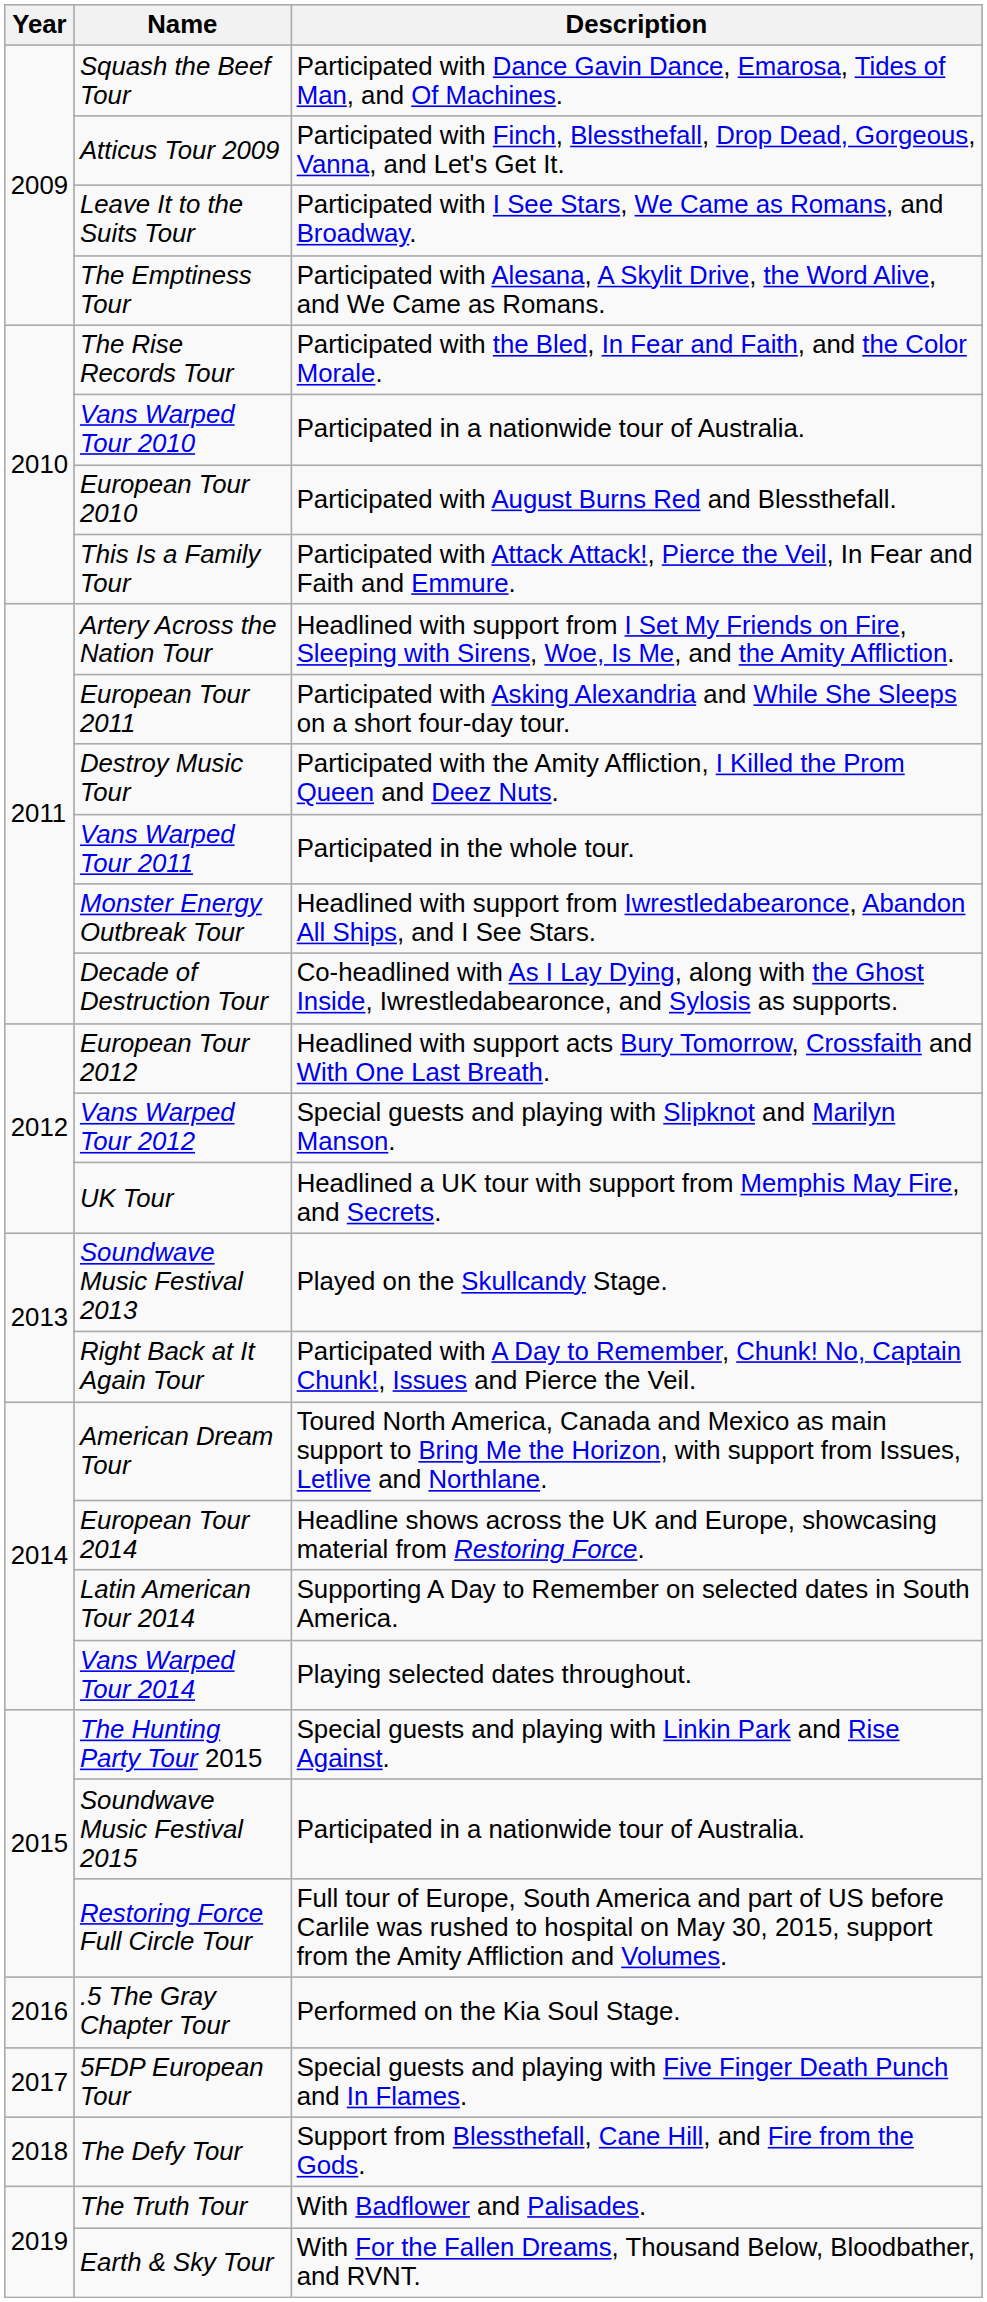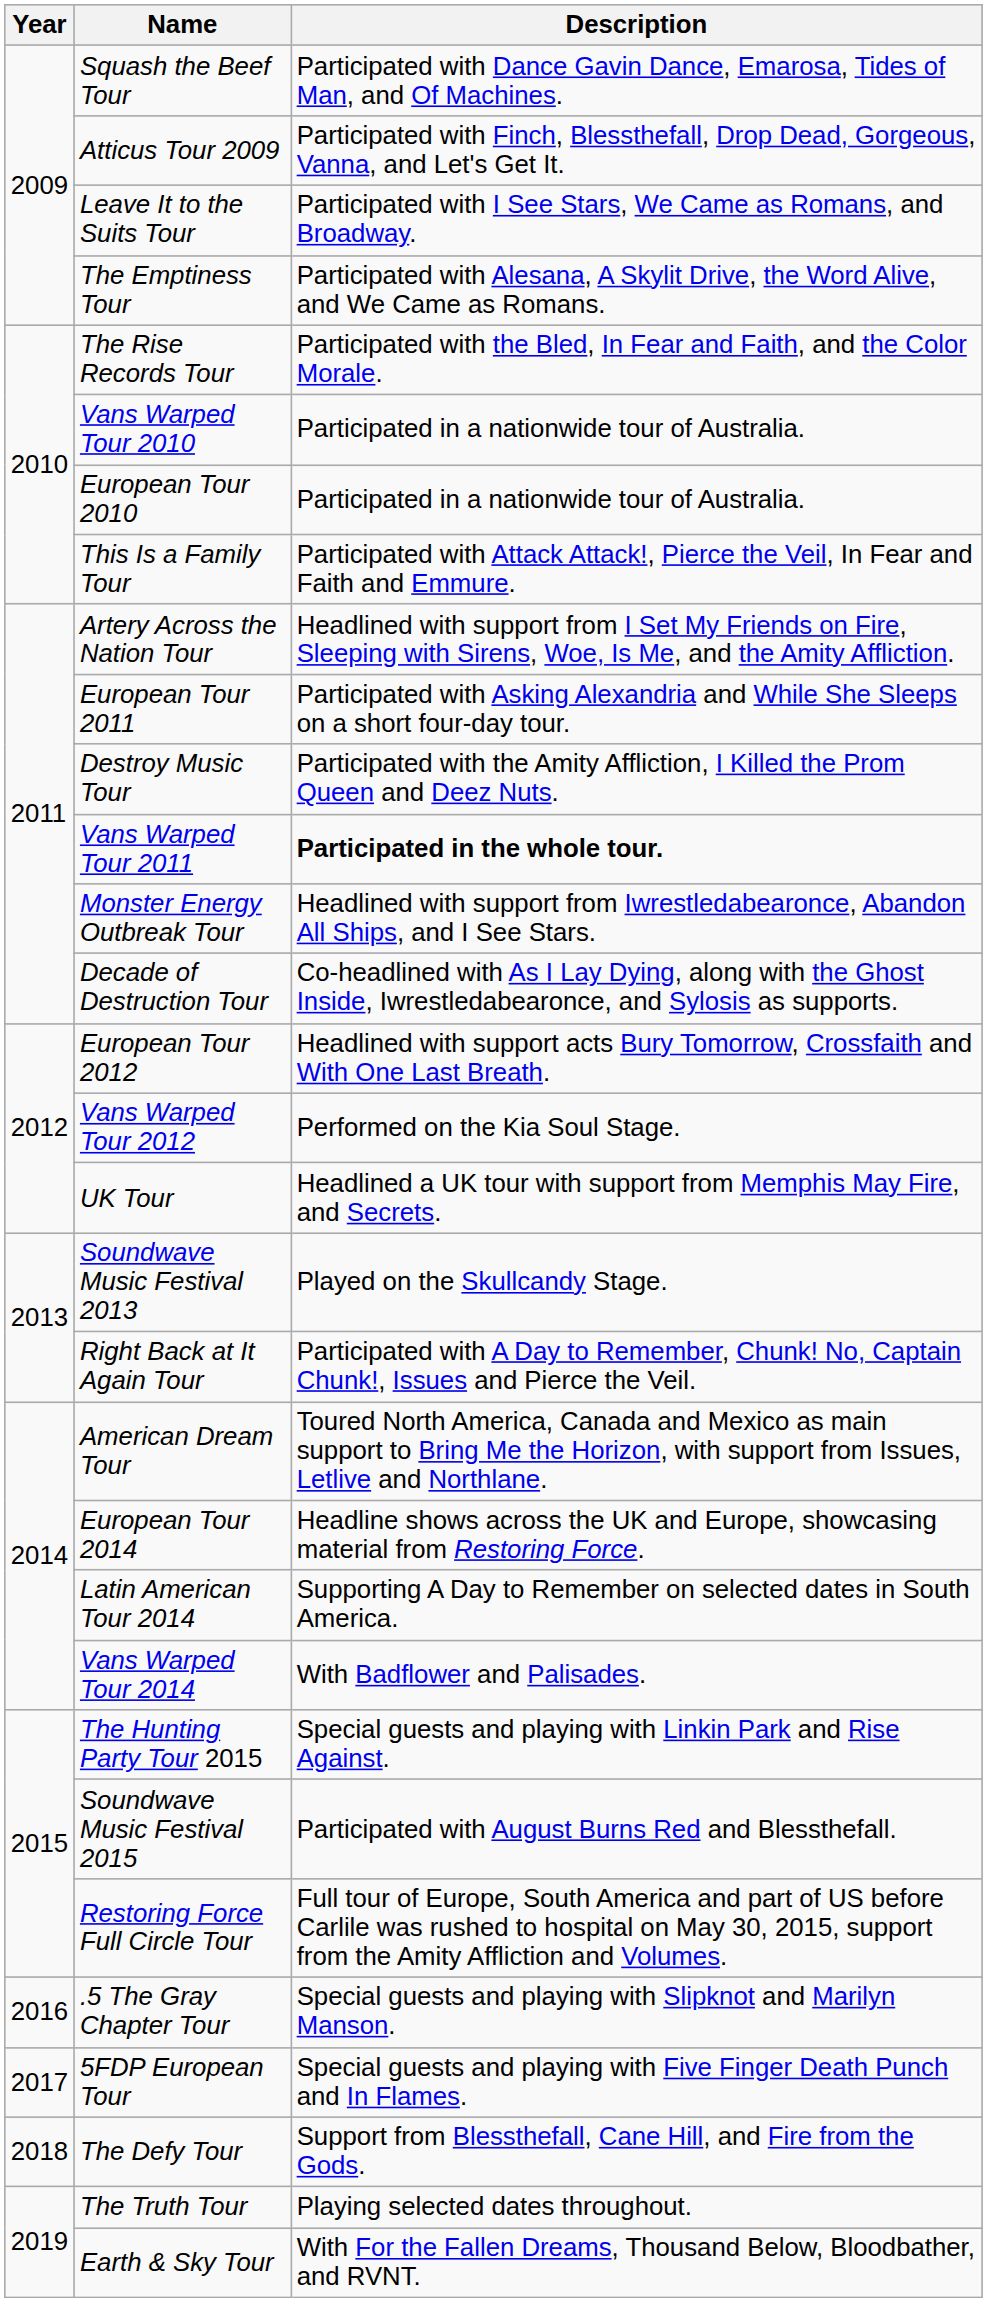 <table class="wikitable">
 <tr>
 <th>Year</th>
 <th>Name</th>
 <th>Description</th>
 </tr>
 <tr>
 <td rowspan=4>2009</td>
 <td><em>Squash the Beef Tour</em></td>
 <td>Participated with <a href='#'>Dance Gavin Dance</a>, <a href='#'>Emarosa</a>, <a href='#'>Tides of Man</a>, and <a href='#'>Of Machines</a>.</td>
 </tr>
 <tr>
 <td><em>Atticus Tour 2009</em></td>
 <td>Participated with <a href='#'>Finch</a>, <a href='#'>Blessthefall</a>, <a href='#'>Drop Dead, Gorgeous</a>, <a href='#'>Vanna</a>, and Let's Get It.</td>
 </tr>
 <tr>
 <td><em>Leave It to the Suits Tour</em></td>
 <td>Participated with <a href='#'>I See Stars</a>, <a href='#'>We Came as Romans</a>, and <a href='#'>Broadway</a>.</td>
 </tr>
 <tr>
 <td><em>The Emptiness Tour</em></td>
 <td>Participated with <a href='#'>Alesana</a>, <a href='#'>A Skylit Drive</a>, <a href='#'>the Word Alive</a>, and We Came as Romans.</td>
 </tr>
 <tr>
 <td rowspan=4>2010</td>
 <td><em>The Rise Records Tour</em></td>
 <td>Participated with <a href='#'>the Bled</a>, <a href='#'>In Fear and Faith</a>, and <a href='#'>the Color Morale</a>.</td>
 </tr>
 <tr>
 <td><em><a href='#'>Vans Warped Tour 2010</a></em></td>
 <td>Participated in a nationwide tour of Australia.</td>
 </tr>
 <tr>
 <td><em>European Tour 2010</em></td>
-<td>Participated with <a href='#'>August Burns Red</a> and Blessthefall.</td>
+<td>Participated in a nationwide tour of Australia.</td>
 </tr>
 <tr>
 <td><em>This Is a Family Tour</em></td>
 <td>Participated with <a href='#'>Attack Attack!</a>, <a href='#'>Pierce the Veil</a>, In Fear and Faith and <a href='#'>Emmure</a>.</td>
 </tr>
 <tr>
 <td rowspan=6>2011</td>
 <td><em>Artery Across the Nation Tour</em></td>
 <td>Headlined with support from <a href='#'>I Set My Friends on Fire</a>, <a href='#'>Sleeping with Sirens</a>, <a href='#'>Woe, Is Me</a>, and <a href='#'>the Amity Affliction</a>.</td>
 </tr>
 <tr>
 <td><em>European Tour 2011</em></td>
 <td>Participated with <a href='#'>Asking Alexandria</a> and <a href='#'>While She Sleeps</a> on a short four-day tour.</td>
 </tr>
 <tr>
 <td><em>Destroy Music Tour</em></td>
 <td>Participated with the Amity Affliction, <a href='#'>I Killed the Prom Queen</a> and <a href='#'>Deez Nuts</a>.</td>
 </tr>
 <tr>
 <td><em><a href='#'>Vans Warped Tour 2011</a></em></td>
-<td>Participated in the whole tour.</td>
+<td><strong>Participated in the whole tour.</strong></td>
 </tr>
 <tr>
 <td><em><a href='#'>Monster Energy</a> Outbreak Tour</em></td>
 <td>Headlined with support from <a href='#'>Iwrestledabearonce</a>, <a href='#'>Abandon All Ships</a>, and I See Stars.</td>
 </tr>
 <tr>
 <td><em>Decade of Destruction Tour</em></td>
 <td>Co-headlined with <a href='#'>As I Lay Dying</a>, along with <a href='#'>the Ghost Inside</a>, Iwrestledabearonce, and <a href='#'>Sylosis</a> as supports.</td>
 </tr>
 <tr>
 <td rowspan=3>2012</td>
 <td><em>European Tour 2012</em></td>
 <td>Headlined with support acts <a href='#'>Bury Tomorrow</a>, <a href='#'>Crossfaith</a> and <a href='#'>With One Last Breath</a>.</td>
 </tr>
 <tr>
 <td><em><a href='#'>Vans Warped Tour 2012</a></em></td>
-<td>Special guests and playing with <a href='#'>Slipknot</a> and <a href='#'>Marilyn Manson</a>.</td>
+<td>Performed on the Kia Soul Stage.</td>
 </tr>
 <tr>
 <td><em>UK Tour</em></td>
 <td>Headlined a UK tour with support from <a href='#'>Memphis May Fire</a>, and <a href='#'>Secrets</a>.</td>
 </tr>
 <tr>
 <td rowspan=2>2013</td>
 <td><em><a href='#'>Soundwave</a> Music Festival 2013</em></td>
 <td>Played on the <a href='#'>Skullcandy</a> Stage.</td>
 </tr>
 <tr>
 <td><em>Right Back at It Again Tour</em></td>
 <td>Participated with <a href='#'>A Day to Remember</a>, <a href='#'>Chunk! No, Captain Chunk!</a>, <a href='#'>Issues</a> and Pierce the Veil.</td>
 </tr>
 <tr>
 <td rowspan=4>2014</td>
 <td><em>American Dream Tour</em></td>
 <td>Toured North America, Canada and Mexico as main support to <a href='#'>Bring Me the Horizon</a>, with support from Issues, <a href='#'>Letlive</a> and <a href='#'>Northlane</a>.</td>
 </tr>
 <tr>
 <td><em>European Tour 2014</em></td>
 <td>Headline shows across the UK and Europe, showcasing material from <em><a href='#'>Restoring Force</a></em>.</td>
 </tr>
 <tr>
 <td><em>Latin American Tour 2014</em></td>
 <td>Supporting A Day to Remember on selected dates in South America.</td>
 </tr>
 <tr>
 <td><em><a href='#'>Vans Warped Tour 2014</a></em></td>
-<td>Playing selected dates throughout.</td>
+<td>With <a href='#'>Badflower</a> and <a href='#'>Palisades</a>.</td>
 </tr>
 <tr>
 <td rowspan=3>2015</td>
 <td><em><a href='#'>The Hunting Party Tour</a></em> 2015</td>
 <td>Special guests and playing with <a href='#'>Linkin Park</a> and <a href='#'>Rise Against</a>.</td>
 </tr>
 <tr>
 <td><em>Soundwave Music Festival 2015</em></td>
-<td>Participated in a nationwide tour of Australia.</td>
+<td>Participated with <a href='#'>August Burns Red</a> and Blessthefall.</td>
 </tr>
 <tr>
 <td><em><a href='#'>Restoring Force</a> Full Circle Tour</em></td>
 <td>Full tour of Europe, South America and part of US before Carlile was rushed to hospital on May 30, 2015, support from the Amity Affliction and <a href='#'>Volumes</a>.</td>
 </tr>
 <tr>
 <td rowspan=1>2016</td>
 <td><em>.5 The Gray Chapter Tour</em></td>
-<td>Performed on the Kia Soul Stage.</td>
+<td>Special guests and playing with <a href='#'>Slipknot</a> and <a href='#'>Marilyn Manson</a>.</td>
 </tr>
 <tr>
 <td rowspan=1>2017</td>
 <td><em>5FDP European Tour</em></td>
 <td>Special guests and playing with <a href='#'>Five Finger Death Punch</a> and <a href='#'>In Flames</a>.</td>
 </tr>
 <tr>
 <td rowspan=1>2018</td>
 <td><em>The Defy Tour</em></td>
 <td>Support from <a href='#'>Blessthefall</a>, <a href='#'>Cane Hill</a>, and <a href='#'>Fire from the Gods</a>.</td>
 </tr>
 <tr>
 <td rowspan=2>2019</td>
 <td><em>The Truth Tour</em></td>
-<td>With <a href='#'>Badflower</a> and <a href='#'>Palisades</a>.</td>
+<td>Playing selected dates throughout.</td>
 </tr>
 <tr>
 <td><em>Earth & Sky Tour</em></td>
 <td>With <a href='#'>For the Fallen Dreams</a>, Thousand Below, Bloodbather, and RVNT.</td>
 </tr>
 </table>
